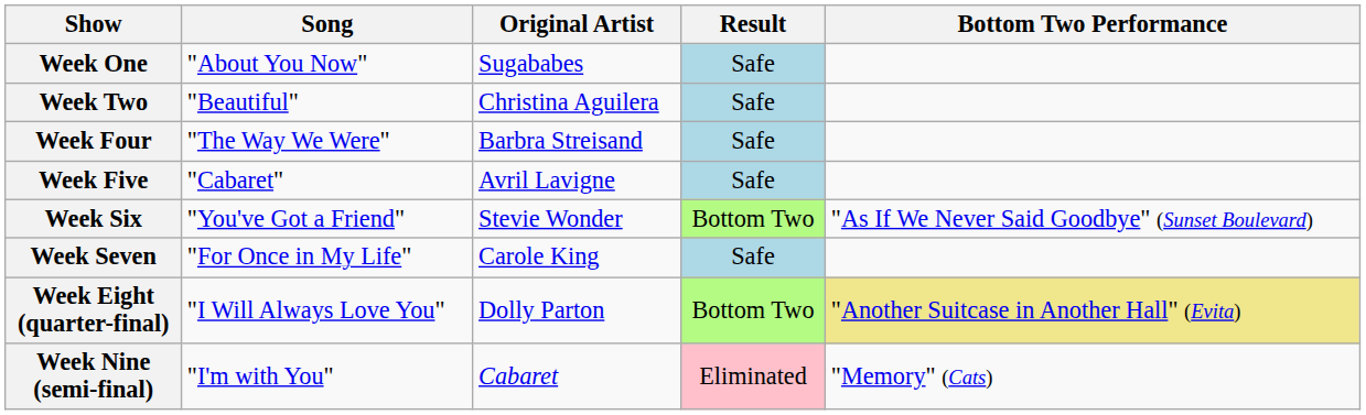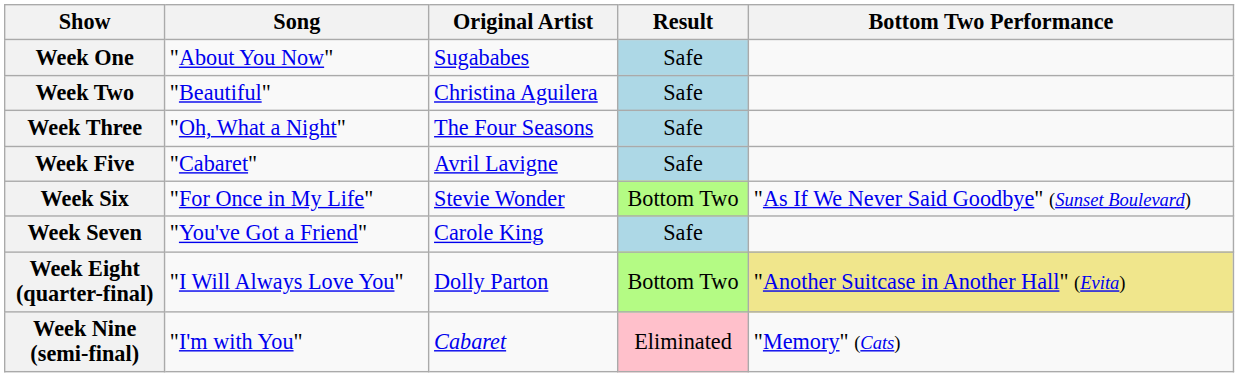 <table class="wikitable" width="70%">
 <tr>
 <th>Show</th>
 <th>Song</th>
 <th>Original Artist</th>
 <th>Result</th>
 <th>Bottom Two Performance</th>
 </tr>
 <tr>
 <th>Week One</th>
 <td>"<a href='#'>About You Now</a>"</td>
 <td><a href='#'>Sugababes</a></td>
 <td style="background:lightblue;" align="center">Safe</td>
 <td></td>
 </tr>
 <tr>
 <th>Week Two</th>
 <td>"<a href='#'>Beautiful</a>"</td>
 <td><a href='#'>Christina Aguilera</a></td>
 <td style="background:lightblue;" align="center">Safe</td>
 <td></td>
 </tr>
 <tr>
-<th>Week Four</th>
-<td>"<a href='#'>The Way We Were</a>"</td>
-<td><a href='#'>Barbra Streisand</a></td>
+<th>Week Three</th>
+<td>"<a href='#'>Oh, What a Night</a>"</td>
+<td><a href='#'>The Four Seasons</a></td>
 <td style="background:lightblue;" align="center">Safe</td>
 <td></td>
 </tr>
 <tr>
 <th>Week Five</th>
 <td>"<a href='#'>Cabaret</a>"</td>
 <td><a href='#'>Avril Lavigne</a></td>
 <td style="background:lightblue;" align="center">Safe</td>
 <td></td>
 </tr>
 <tr>
 <th>Week Six</th>
-<td>"<a href='#'>You've Got a Friend</a>"</td>
+<td>"<a href='#'>For Once in My Life</a>"</td>
 <td><a href='#'>Stevie Wonder</a></td>
 <td style="background:#B4FB84;" align="center">Bottom Two</td>
 <td>"<a href='#'>As If We Never Said Goodbye</a>" <small>(<em><a href='#'>Sunset Boulevard</a></em>)</small></td>
 </tr>
 <tr>
 <th>Week Seven</th>
-<td>"<a href='#'>For Once in My Life</a>"</td>
+<td>"<a href='#'>You've Got a Friend</a>"</td>
 <td><a href='#'>Carole King</a></td>
 <td style="background:lightblue;" align="center">Safe</td>
 <td></td>
 </tr>
 <tr>
 <th>Week Eight <br> (quarter-final)</th>
 <td>"<a href='#'>I Will Always Love You</a>"</td>
 <td><a href='#'>Dolly Parton</a></td>
 <td style="background:#B4FB84;" align="center">Bottom Two</td>
 <td style="background: khaki;">"<a href='#'>Another Suitcase in Another Hall</a>" <small>(<em><a href='#'>Evita</a></em>)</small></td>
 </tr>
 <tr>
 <th>Week Nine <br> (semi-final)</th>
 <td>"<a href='#'>I'm with You</a>"</td>
 <td><em><a href='#'>Cabaret</a></em></td>
 <td style="background:pink;" align="center">Eliminated</td>
 <td>"<a href='#'>Memory</a>" <small>(<em><a href='#'>Cats</a></em>)</small></td>
 </tr>
 </table>
